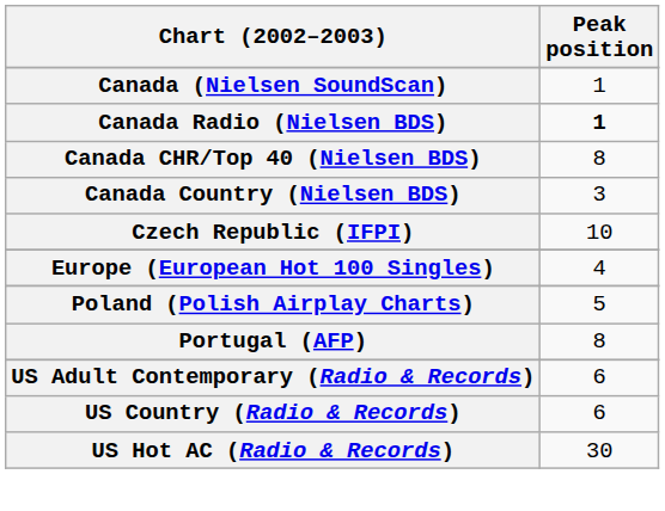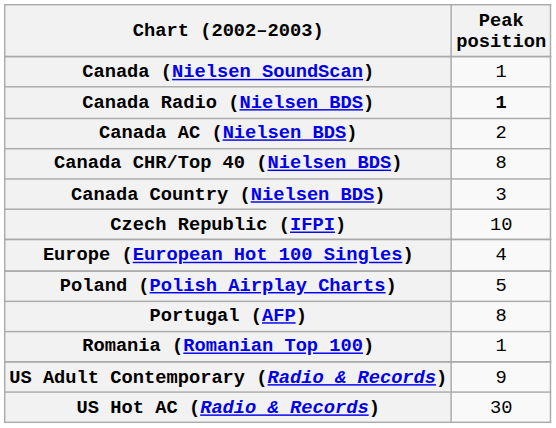 <table class="wikitable sortable plainrowheaders" style="text-align:center">
 <tr>
 <th scope="col">Chart (2002–2003)</th>
 <th scope="col">Peak<br>position</th>
 </tr>
 <tr>
 </tr>
 <tr>
 </tr>
 <tr>
 </tr>
 <tr>
 </tr>
 <tr>
 <th scope="row">Canada (<a href='#'>Nielsen SoundScan</a>)</th>
 <td>1</td>
 </tr>
 <tr>
 <th scope="row">Canada Radio (<a href='#'>Nielsen BDS</a>)</th>
 <td><strong>1</strong></td>
+</tr>
+<tr>
+<th scope="row">Canada AC (<a href='#'>Nielsen BDS</a>)</th>
+<td>2</td>
 </tr>
 <tr>
 <th scope="row">Canada CHR/Top 40 (<a href='#'>Nielsen BDS</a>)</th>
 <td>8</td>
 </tr>
 <tr>
 <th scope="row">Canada Country (<a href='#'>Nielsen BDS</a>)</th>
 <td>3</td>
 </tr>
 <tr>
 <th scope="row">Czech Republic (<a href='#'>IFPI</a>)</th>
 <td>10</td>
 </tr>
 <tr>
 </tr>
 <tr>
 <th scope="row">Europe (<a href='#'>European Hot 100 Singles</a>)</th>
 <td>4</td>
 </tr>
 <tr>
 </tr>
 <tr>
 </tr>
 <tr>
 </tr>
 <tr>
 </tr>
 <tr>
 </tr>
 <tr>
 </tr>
 <tr>
 </tr>
 <tr>
 </tr>
 <tr>
 </tr>
 <tr>
 </tr>
 <tr>
 <th scope="row">Poland (<a href='#'>Polish Airplay Charts</a>)</th>
 <td>5</td>
 </tr>
 <tr>
 <th scope="row">Portugal (<a href='#'>AFP</a>)</th>
 <td>8</td>
 </tr>
 <tr>
+<th scope="row">Romania (<a href='#'>Romanian Top 100</a>)</th>
+<td>1</td>
+</tr>
+<tr>
 </tr>
 <tr>
 </tr>
 <tr>
 </tr>
 <tr>
 </tr>
 <tr>
 </tr>
 <tr>
 </tr>
 <tr>
 </tr>
 <tr>
 </tr>
 <tr>
 </tr>
 <tr>
 <th scope="row">US Adult Contemporary (<em><a href='#'>Radio & Records</a></em>)</th>
-<td>6</td>
-</tr>
-<tr>
-<th scope="row">US Country (<em><a href='#'>Radio & Records</a></em>)</th>
-<td>6</td>
+<td>9</td>
 </tr>
 <tr>
 <th scope="row">US Hot AC (<em><a href='#'>Radio & Records</a></em>)</th>
 <td>30</td>
 </tr>
 </table>
